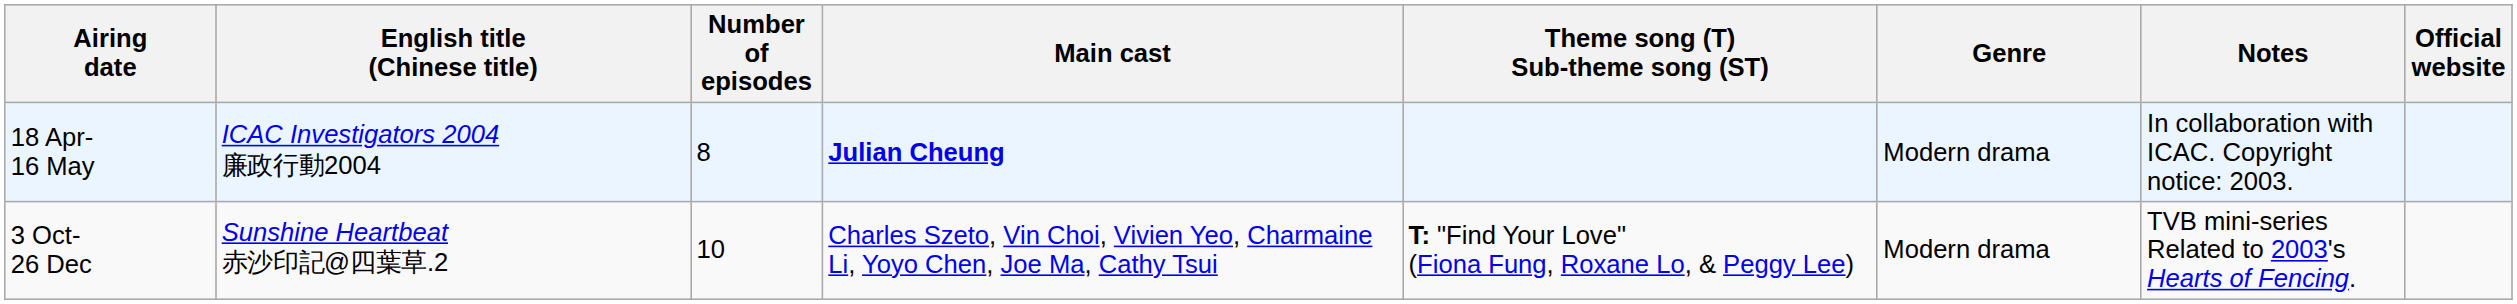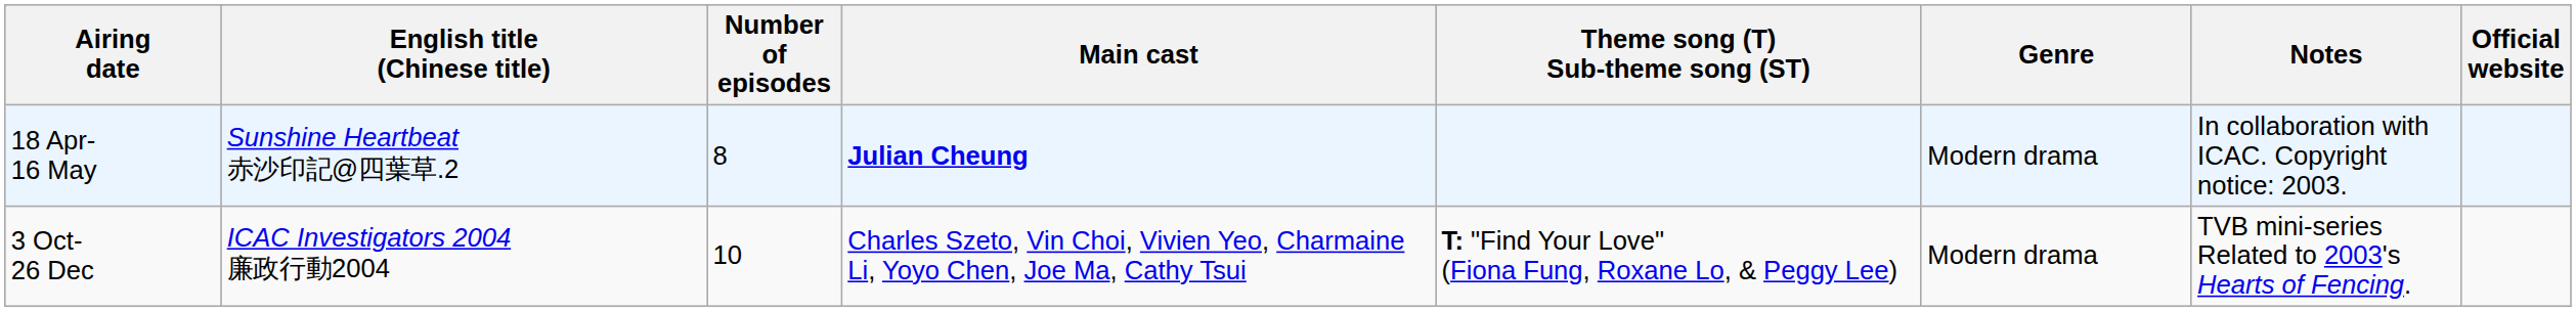 <table class="wikitable">
 <tr>
 <th align=center width=8% bgcolor="silver">Airing<br>date</th>
 <th align=center width=18% bgcolor="silver">English title <br> (Chinese title)</th>
 <th align=center width=5% bgcolor="silver">Number of episodes</th>
 <th align=center width=22% bgcolor="silver">Main cast</th>
 <th align=center width=18% bgcolor="silver">Theme song (T) <br>Sub-theme song (ST)</th>
 <th align=center width=10% bgcolor="silver">Genre</th>
 <th align=center width=10% bgcolor="silver">Notes</th>
 <th align=center width=1% bgcolor="silver">Official website</th>
 </tr>
 <tr ---- bgcolor="ebf5ff">
 <td>18 Apr- <br> 16 May</td>
-<td><em><a href='#'>ICAC Investigators 2004</a></em> <br> 廉政行動2004</td>
+<td><em><a href='#'>Sunshine Heartbeat</a></em> <br> 赤沙印記@四葉草.2</td>
 <td>8</td>
 <td><strong><a href='#'>Julian Cheung</a></strong></td>
 <td></td>
 <td>Modern drama</td>
 <td>In collaboration with ICAC. Copyright notice: 2003.</td>
 <td></td>
 </tr>
 <tr>
 <td>3 Oct-<br> 26 Dec</td>
-<td><em><a href='#'>Sunshine Heartbeat</a></em> <br> 赤沙印記@四葉草.2</td>
+<td><em><a href='#'>ICAC Investigators 2004</a></em> <br> 廉政行動2004</td>
 <td>10</td>
 <td><a href='#'>Charles Szeto</a>, <a href='#'>Vin Choi</a>, <a href='#'>Vivien Yeo</a>, <a href='#'>Charmaine Li</a>, <a href='#'>Yoyo Chen</a>, <a href='#'>Joe Ma</a>, <a href='#'>Cathy Tsui</a></td>
 <td><strong>T:</strong> "Find Your Love" <br> (<a href='#'>Fiona Fung</a>, <a href='#'>Roxane Lo</a>, & <a href='#'>Peggy Lee</a>)</td>
 <td>Modern drama</td>
 <td>TVB mini-series <br> Related to <a href='#'>2003</a>'s <em><a href='#'>Hearts of Fencing</a></em>.</td>
 <td></td>
 </tr>
 </table>
